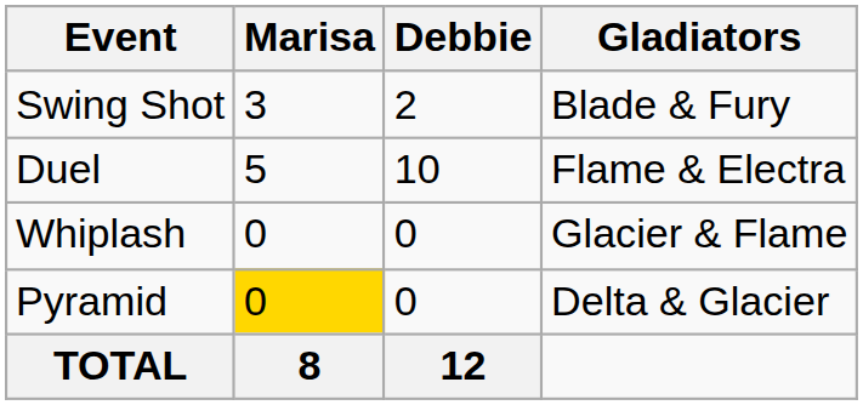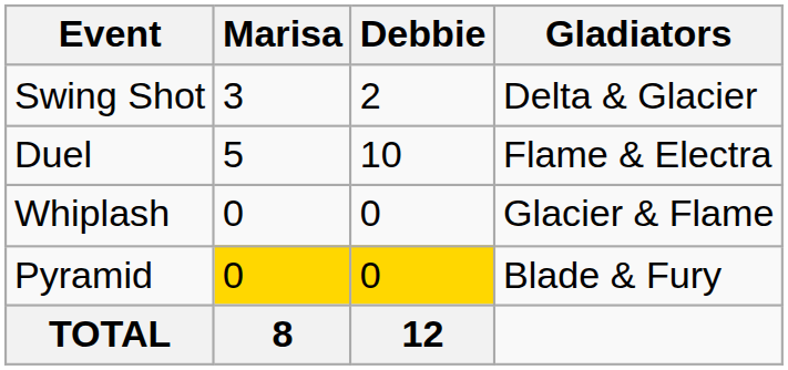 <table class="wikitable">
 <tr>
 <th>Event</th>
 <th>Marisa</th>
 <th>Debbie</th>
 <th>Gladiators</th>
 </tr>
 <tr>
 <td>Swing Shot</td>
 <td>3</td>
 <td>2</td>
-<td>Blade & Fury</td>
+<td>Delta & Glacier</td>
 </tr>
 <tr>
 <td>Duel</td>
 <td>5</td>
 <td>10</td>
 <td>Flame & Electra</td>
 </tr>
 <tr>
 <td>Whiplash</td>
 <td>0</td>
 <td>0</td>
 <td>Glacier & Flame</td>
 </tr>
 <tr>
 <td>Pyramid</td>
 <td style="background: gold;">0</td>
-<td>0</td>
-<td>Delta & Glacier</td>
+<td style="background: gold;">0</td>
+<td>Blade & Fury</td>
 </tr>
 <tr>
 <th>TOTAL</th>
 <th>8</th>
 <th>12</th>
 </tr>
 </table>
